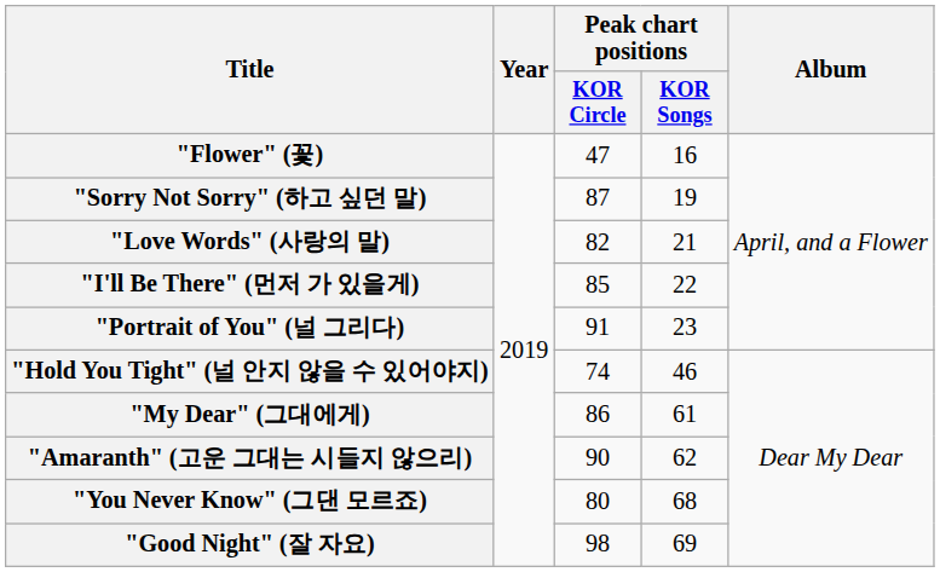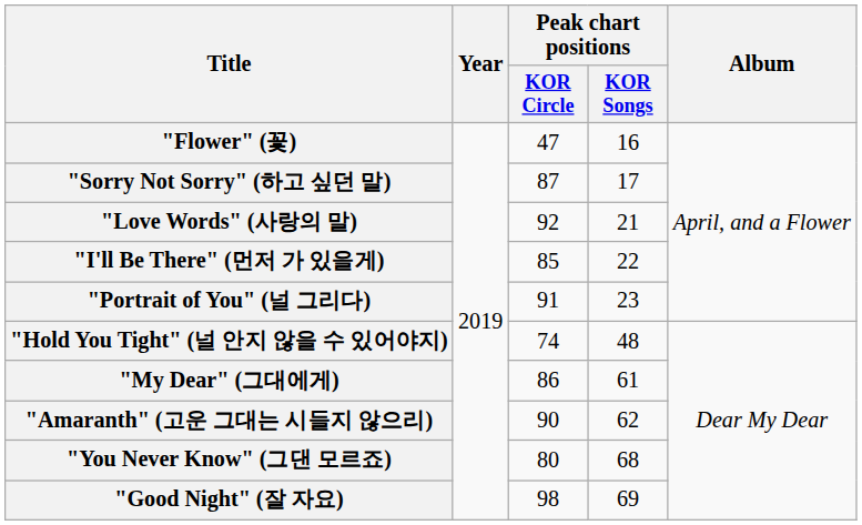 <table class="wikitable plainrowheaders" style="text-align:center">
 <tr>
 <th scope="col" rowspan="2">Title</th>
 <th scope="col" rowspan="2">Year</th>
 <th scope="col" colspan="2">Peak chart positions</th>
 <th scope="col" rowspan="2">Album</th>
 </tr>
 <tr>
 <th scope="col" style="width:3.5em;font-size:90%"><a href='#'>KOR<br>Circle</a><br></th>
 <th scope="col" style="width:3.5em;font-size:90%"><a href='#'>KOR<br>Songs</a><br></th>
 </tr>
 <tr>
 <th scope="row">"Flower" (꽃)</th>
 <td rowspan="10">2019</td>
 <td>47</td>
 <td>16</td>
 <td rowspan="5"><em>April, and a Flower</em></td>
 </tr>
 <tr>
 <th scope="row">"Sorry Not Sorry" (하고 싶던 말)</th>
 <td>87</td>
-<td>19</td>
+<td>17</td>
 </tr>
 <tr>
 <th scope="row">"Love Words" (사랑의 말)</th>
-<td>82</td>
+<td>92</td>
 <td>21</td>
 </tr>
 <tr>
 <th scope="row">"I'll Be There" (먼저 가 있을게)</th>
 <td>85</td>
 <td>22</td>
 </tr>
 <tr>
 <th scope="row">"Portrait of You" (널 그리다)</th>
 <td>91</td>
 <td>23</td>
 </tr>
 <tr>
 <th scope="row">"Hold You Tight" (널 안지 않을 수 있어야지)</th>
 <td>74</td>
-<td>46</td>
+<td>48</td>
 <td rowspan="5"><em>Dear My Dear</em></td>
 </tr>
 <tr>
 <th scope="row">"My Dear" (그대에게)</th>
 <td>86</td>
 <td>61</td>
 </tr>
 <tr>
 <th scope="row">"Amaranth" (고운 그대는 시들지 않으리)</th>
 <td>90</td>
 <td>62</td>
 </tr>
 <tr>
 <th scope="row">"You Never Know" (그댄 모르죠)</th>
 <td>80</td>
 <td>68</td>
 </tr>
 <tr>
 <th scope="row">"Good Night" (잘 자요)</th>
 <td>98</td>
 <td>69</td>
 </tr>
 </table>
